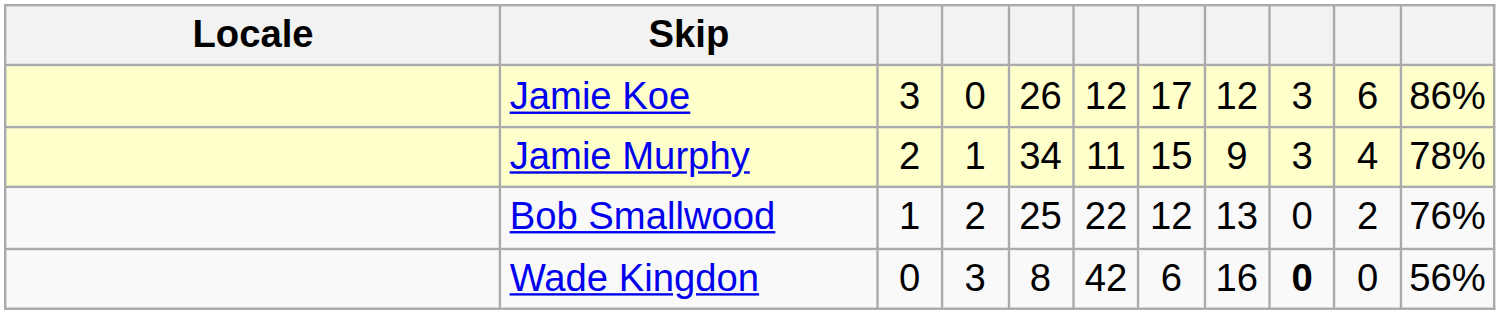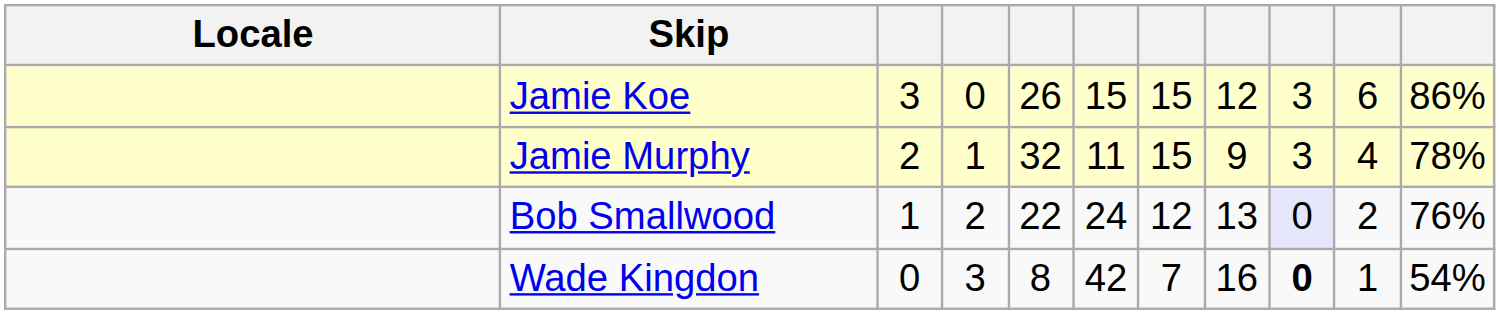 <table class="wikitable" style="text-align:center;">
 <tr>
 <th width=200>Locale</th>
 <th width=150>Skip</th>
 <th width=20></th>
 <th width=20></th>
 <th width=20></th>
 <th width=20></th>
 <th width=20></th>
 <th width=20></th>
 <th width=20></th>
 <th width=20></th>
 <th width=20></th>
 </tr>
 <tr bgcolor=#ffffcc>
 <td style="text-align:left;"></td>
 <td style="text-align:left;"><a href='#'>Jamie Koe</a></td>
 <td>3</td>
 <td>0</td>
 <td>26</td>
-<td>12</td>
-<td>17</td>
+<td>15</td>
+<td>15</td>
 <td>12</td>
 <td>3</td>
 <td>6</td>
 <td>86%</td>
 </tr>
 <tr bgcolor=#ffffcc>
 <td style="text-align:left;"></td>
 <td style="text-align:left;"><a href='#'>Jamie Murphy</a></td>
 <td>2</td>
 <td>1</td>
-<td>34</td>
+<td>32</td>
 <td>11</td>
 <td>15</td>
 <td>9</td>
 <td>3</td>
 <td>4</td>
 <td>78%</td>
 </tr>
 <tr>
 <td style="text-align:left;"></td>
 <td style="text-align:left;"><a href='#'>Bob Smallwood</a></td>
 <td>1</td>
 <td>2</td>
-<td>25</td>
 <td>22</td>
+<td>24</td>
 <td>12</td>
 <td>13</td>
-<td>0</td>
+<td style="background: lavender;">0</td>
 <td>2</td>
 <td>76%</td>
 </tr>
 <tr>
 <td style="text-align:left;"></td>
 <td style="text-align:left;"><a href='#'>Wade Kingdon</a></td>
 <td>0</td>
 <td>3</td>
 <td>8</td>
 <td>42</td>
-<td>6</td>
+<td>7</td>
 <td>16</td>
 <td><strong>0</strong></td>
-<td>0</td>
-<td>56%</td>
+<td>1</td>
+<td>54%</td>
 </tr>
 </table>
